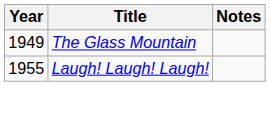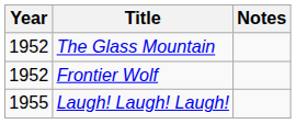 <table class="wikitable sortable">
 <tr>
 <th>Year</th>
 <th>Title</th>
 <th class="unsortable">Notes</th>
 </tr>
 <tr>
-<td>1949</td>
+<td>1952</td>
 <td><em><a href='#'>The Glass Mountain</a></em></td>
+<td></td>
+</tr>
+<tr>
+<td>1952</td>
+<td><em><a href='#'>Frontier Wolf</a></em></td>
 <td></td>
 </tr>
 <tr>
 <td>1955</td>
 <td><em><a href='#'>Laugh! Laugh! Laugh!</a></em></td>
 <td></td>
 </tr>
 </table>
